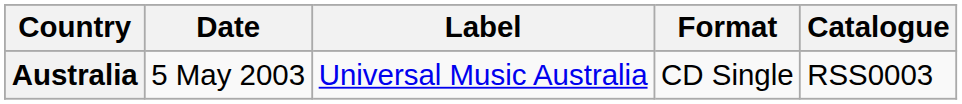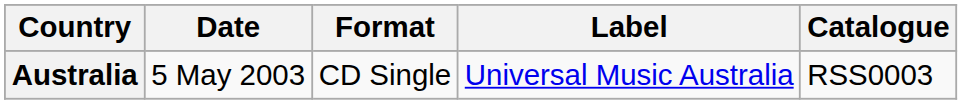 <table class="wikitable plainrowheaders">
 <tr>
 <th scope="col">Country</th>
 <th scope="col">Date</th>
+<th scope="col">Format</th>
 <th scope="col">Label</th>
-<th scope="col">Format</th>
 <th scope="col">Catalogue</th>
 </tr>
 <tr>
 <th scope="row">Australia</th>
 <td>5 May 2003</td>
+<td>CD Single</td>
 <td><a href='#'>Universal Music Australia</a></td>
-<td>CD Single</td>
 <td>RSS0003</td>
 </tr>
 </table>
